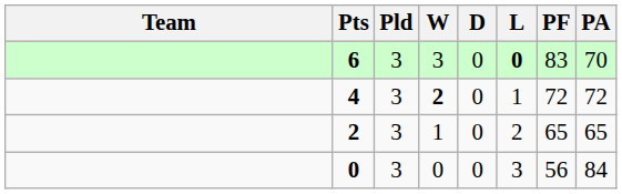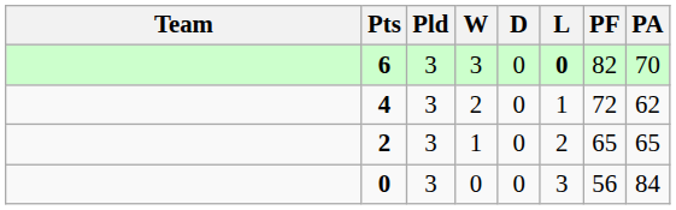 <table class=wikitable style="text-align:center">
 <tr>
 <th width=220>Team</th>
 <th width=20>Pts</th>
 <th width=20>Pld</th>
 <th width=20>W</th>
 <th width=20>D</th>
 <th width=20>L</th>
 <th width=20>PF</th>
 <th width=20>PA</th>
 </tr>
 <tr bgcolor=#ccffcc>
 <td align=left></td>
 <td><strong>6</strong></td>
 <td>3</td>
 <td>3</td>
 <td>0</td>
 <td><strong>0</strong></td>
-<td>83</td>
+<td>82</td>
 <td>70</td>
 </tr>
 <tr bgcolor=>
 <td align=left></td>
 <td><strong>4</strong></td>
 <td>3</td>
-<td><strong>2</strong></td>
+<td>2</td>
 <td>0</td>
 <td>1</td>
 <td>72</td>
-<td>72</td>
+<td>62</td>
 </tr>
 <tr bgcolor=>
 <td align=left></td>
 <td><strong>2</strong></td>
 <td>3</td>
 <td>1</td>
 <td>0</td>
 <td>2</td>
 <td>65</td>
 <td>65</td>
 </tr>
 <tr bgcolor=>
 <td align=left></td>
 <td><strong>0</strong></td>
 <td>3</td>
 <td>0</td>
 <td>0</td>
 <td>3</td>
 <td>56</td>
 <td>84</td>
 </tr>
 </table>
